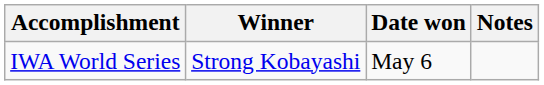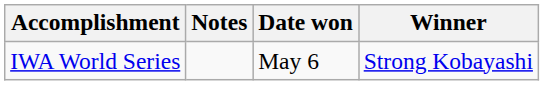 <table class="wikitable">
 <tr>
 <th>Accomplishment</th>
+<th>Notes</th>
+<th>Date won</th>
 <th>Winner</th>
-<th>Date won</th>
-<th>Notes</th>
 </tr>
 <tr>
 <td><a href='#'>IWA World Series</a></td>
+<td></td>
+<td>May 6</td>
 <td><a href='#'>Strong Kobayashi</a></td>
-<td>May 6</td>
-<td></td>
 </tr>
 </table>
